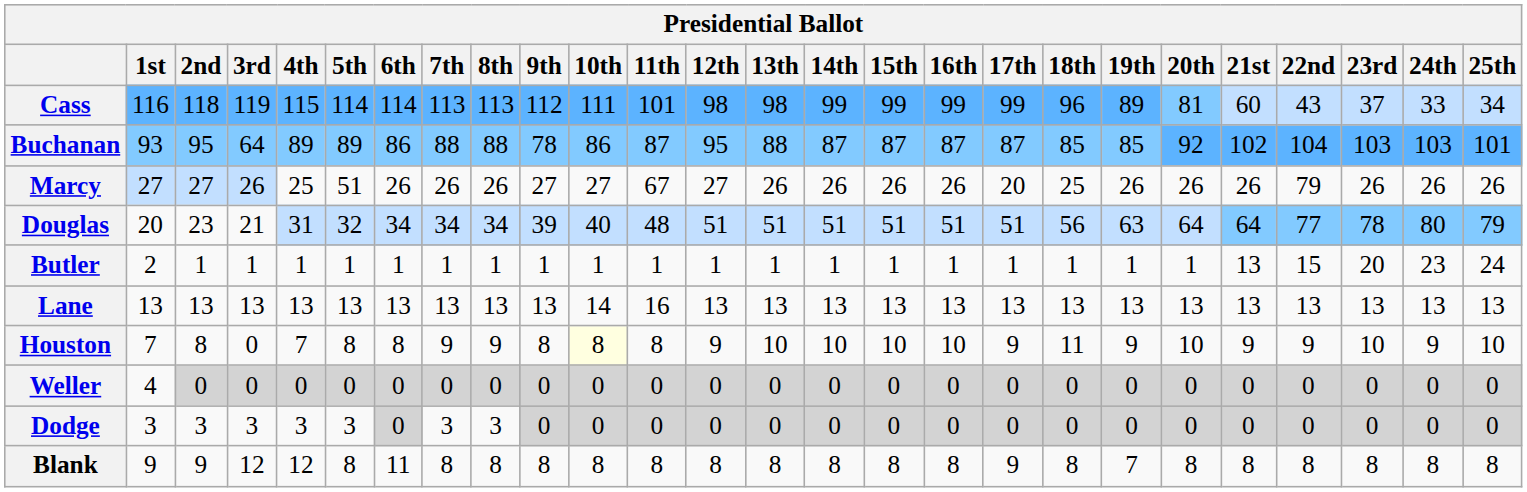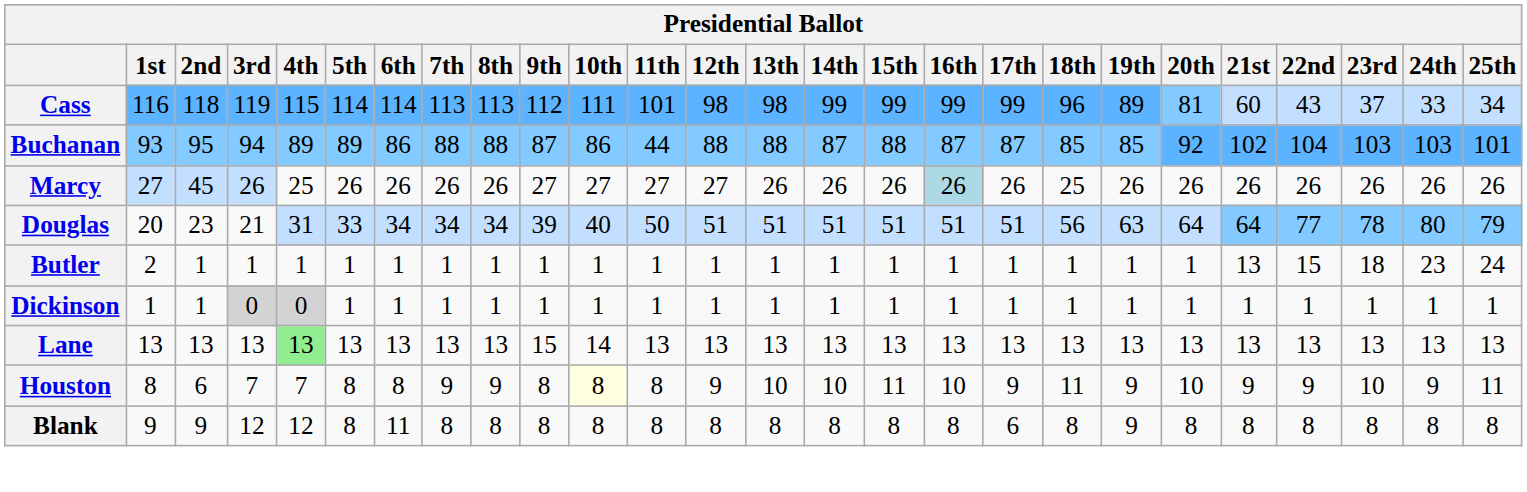 <table class="wikitable sortable" style="text-align:center">
 <tr>
 <th colspan="26"><strong>Presidential Ballot</strong></th>
 </tr>
 <tr>
 <th></th>
 <th>1st</th>
 <th>2nd</th>
 <th>3rd</th>
 <th>4th</th>
 <th>5th</th>
 <th>6th</th>
 <th>7th</th>
 <th>8th</th>
 <th>9th</th>
 <th>10th</th>
 <th>11th</th>
 <th>12th</th>
 <th>13th</th>
 <th>14th</th>
 <th>15th</th>
 <th>16th</th>
 <th>17th</th>
 <th>18th</th>
 <th>19th</th>
 <th>20th</th>
 <th>21st</th>
 <th>22nd</th>
 <th>23rd</th>
 <th>24th</th>
 <th>25th</th>
 </tr>
 <tr>
 <th><a href='#'>Cass</a></th>
 <td style="background:#5cb3ff">116</td>
 <td style="background:#5cb3ff">118</td>
 <td style="background:#5cb3ff">119</td>
 <td style="background:#5cb3ff">115</td>
 <td style="background:#5cb3ff">114</td>
 <td style="background:#5cb3ff">114</td>
 <td style="background:#5cb3ff">113</td>
 <td style="background:#5cb3ff">113</td>
 <td style="background:#5cb3ff">112</td>
 <td style="background:#5cb3ff">111</td>
 <td style="background:#5cb3ff">101</td>
 <td style="background:#5cb3ff">98</td>
 <td style="background:#5cb3ff">98</td>
 <td style="background:#5cb3ff">99</td>
 <td style="background:#5cb3ff">99</td>
 <td style="background:#5cb3ff">99</td>
 <td style="background:#5cb3ff">99</td>
 <td style="background:#5cb3ff">96</td>
 <td style="background:#5cb3ff">89</td>
 <td style="background:#82caff">81</td>
 <td style="background:#c2dfff">60</td>
 <td style="background:#c2dfff">43</td>
 <td style="background:#c2dfff">37</td>
 <td style="background:#c2dfff">33</td>
 <td style="background:#c2dfff">34</td>
 </tr>
 <tr>
 <th><a href='#'>Buchanan</a></th>
 <td style="background:#82caff">93</td>
 <td style="background:#82caff">95</td>
-<td style="background:#82caff">64</td>
+<td style="background:#82caff">94</td>
 <td style="background:#82caff">89</td>
 <td style="background:#82caff">89</td>
 <td style="background:#82caff">86</td>
 <td style="background:#82caff">88</td>
 <td style="background:#82caff">88</td>
-<td style="background:#82caff">78</td>
+<td style="background:#82caff">87</td>
 <td style="background:#82caff">86</td>
-<td style="background:#82caff">87</td>
-<td style="background:#82caff">95</td>
+<td style="background:#82caff">44</td>
+<td style="background:#82caff">88</td>
 <td style="background:#82caff">88</td>
 <td style="background:#82caff">87</td>
-<td style="background:#82caff">87</td>
+<td style="background:#82caff">88</td>
 <td style="background:#82caff">87</td>
 <td style="background:#82caff">87</td>
 <td style="background:#82caff">85</td>
 <td style="background:#82caff">85</td>
 <td style="background:#5cb3ff">92</td>
 <td style="background:#5cb3ff">102</td>
 <td style="background:#5cb3ff">104</td>
 <td style="background:#5cb3ff">103</td>
 <td style="background:#5cb3ff">103</td>
 <td style="background:#5cb3ff">101</td>
 </tr>
 <tr>
 <th><a href='#'>Marcy</a></th>
 <td style="background:#c2dfff">27</td>
-<td style="background:#c2dfff">27</td>
+<td style="background:#c2dfff">45</td>
 <td style="background:#c2dfff">26</td>
 <td>25</td>
-<td>51</td>
+<td>26</td>
 <td>26</td>
 <td>26</td>
 <td>26</td>
 <td>27</td>
 <td>27</td>
-<td>67</td>
+<td>27</td>
 <td>27</td>
 <td>26</td>
 <td>26</td>
 <td>26</td>
+<td style="background: lightblue;">26</td>
 <td>26</td>
-<td>20</td>
 <td>25</td>
 <td>26</td>
 <td>26</td>
 <td>26</td>
-<td>79</td>
+<td>26</td>
 <td>26</td>
 <td>26</td>
 <td>26</td>
 </tr>
 <tr>
 <th><a href='#'>Douglas</a></th>
 <td>20</td>
 <td>23</td>
 <td>21</td>
 <td style="background:#c2dfff">31</td>
-<td style="background:#c2dfff">32</td>
+<td style="background:#c2dfff">33</td>
 <td style="background:#c2dfff">34</td>
 <td style="background:#c2dfff">34</td>
 <td style="background:#c2dfff">34</td>
 <td style="background:#c2dfff">39</td>
 <td style="background:#c2dfff">40</td>
-<td style="background:#c2dfff">48</td>
+<td style="background:#c2dfff">50</td>
 <td style="background:#c2dfff">51</td>
 <td style="background:#c2dfff">51</td>
 <td style="background:#c2dfff">51</td>
 <td style="background:#c2dfff">51</td>
 <td style="background:#c2dfff">51</td>
 <td style="background:#c2dfff">51</td>
 <td style="background:#c2dfff">56</td>
 <td style="background:#c2dfff">63</td>
 <td style="background:#c2dfff">64</td>
 <td style="background:#82caff">64</td>
 <td style="background:#82caff">77</td>
 <td style="background:#82caff">78</td>
 <td style="background:#82caff">80</td>
 <td style="background:#82caff">79</td>
 </tr>
 <tr>
 <th><a href='#'>Butler</a></th>
 <td>2</td>
 <td>1</td>
 <td>1</td>
 <td>1</td>
 <td>1</td>
 <td>1</td>
 <td>1</td>
 <td>1</td>
 <td>1</td>
 <td>1</td>
 <td>1</td>
 <td>1</td>
 <td>1</td>
 <td>1</td>
 <td>1</td>
 <td>1</td>
 <td>1</td>
 <td>1</td>
 <td>1</td>
 <td>1</td>
 <td>13</td>
 <td>15</td>
-<td>20</td>
+<td>18</td>
 <td>23</td>
 <td>24</td>
+</tr>
+<tr>
+<th><a href='#'>Dickinson</a></th>
+<td>1</td>
+<td>1</td>
+<td style="background:#d3d3d3">0</td>
+<td style="background:#d3d3d3">0</td>
+<td>1</td>
+<td>1</td>
+<td>1</td>
+<td>1</td>
+<td>1</td>
+<td>1</td>
+<td>1</td>
+<td>1</td>
+<td>1</td>
+<td>1</td>
+<td>1</td>
+<td>1</td>
+<td>1</td>
+<td>1</td>
+<td>1</td>
+<td>1</td>
+<td>1</td>
+<td>1</td>
+<td>1</td>
+<td>1</td>
+<td>1</td>
 </tr>
 <tr>
 <th><a href='#'>Lane</a></th>
 <td>13</td>
 <td>13</td>
 <td>13</td>
+<td style="background: lightgreen;">13</td>
 <td>13</td>
 <td>13</td>
 <td>13</td>
 <td>13</td>
+<td>15</td>
+<td>14</td>
 <td>13</td>
-<td>13</td>
-<td>14</td>
-<td>16</td>
 <td>13</td>
 <td>13</td>
 <td>13</td>
 <td>13</td>
 <td>13</td>
 <td>13</td>
 <td>13</td>
 <td>13</td>
 <td>13</td>
 <td>13</td>
 <td>13</td>
 <td>13</td>
 <td>13</td>
 <td>13</td>
 </tr>
 <tr>
 <th><a href='#'>Houston</a></th>
+<td>8</td>
+<td>6</td>
 <td>7</td>
-<td>8</td>
-<td>0</td>
 <td>7</td>
 <td>8</td>
 <td>8</td>
 <td>9</td>
 <td>9</td>
 <td>8</td>
 <td style="background: lightyellow;">8</td>
 <td>8</td>
 <td>9</td>
 <td>10</td>
 <td>10</td>
-<td>10</td>
+<td>11</td>
 <td>10</td>
 <td>9</td>
 <td>11</td>
 <td>9</td>
 <td>10</td>
 <td>9</td>
 <td>9</td>
 <td>10</td>
 <td>9</td>
-<td>10</td>
-</tr>
-<tr>
-<th><a href='#'>Weller</a></th>
-<td>4</td>
-<td style="background:#d3d3d3">0</td>
-<td style="background:#d3d3d3">0</td>
-<td style="background:#d3d3d3">0</td>
-<td style="background:#d3d3d3">0</td>
-<td style="background:#d3d3d3">0</td>
-<td style="background:#d3d3d3">0</td>
-<td style="background:#d3d3d3">0</td>
-<td style="background:#d3d3d3">0</td>
-<td style="background:#d3d3d3">0</td>
-<td style="background:#d3d3d3">0</td>
-<td style="background:#d3d3d3">0</td>
-<td style="background:#d3d3d3">0</td>
-<td style="background:#d3d3d3">0</td>
-<td style="background:#d3d3d3">0</td>
-<td style="background:#d3d3d3">0</td>
-<td style="background:#d3d3d3">0</td>
-<td style="background:#d3d3d3">0</td>
-<td style="background:#d3d3d3">0</td>
-<td style="background:#d3d3d3">0</td>
-<td style="background:#d3d3d3">0</td>
-<td style="background:#d3d3d3">0</td>
-<td style="background:#d3d3d3">0</td>
-<td style="background:#d3d3d3">0</td>
-<td style="background:#d3d3d3">0</td>
-</tr>
-<tr>
-<th><a href='#'>Dodge</a></th>
-<td>3</td>
-<td>3</td>
-<td>3</td>
-<td>3</td>
-<td>3</td>
-<td style="background:#d3d3d3">0</td>
-<td>3</td>
-<td>3</td>
-<td style="background:#d3d3d3">0</td>
-<td style="background:#d3d3d3">0</td>
-<td style="background:#d3d3d3">0</td>
-<td style="background:#d3d3d3">0</td>
-<td style="background:#d3d3d3">0</td>
-<td style="background:#d3d3d3">0</td>
-<td style="background:#d3d3d3">0</td>
-<td style="background:#d3d3d3">0</td>
-<td style="background:#d3d3d3">0</td>
-<td style="background:#d3d3d3">0</td>
-<td style="background:#d3d3d3">0</td>
-<td style="background:#d3d3d3">0</td>
-<td style="background:#d3d3d3">0</td>
-<td style="background:#d3d3d3">0</td>
-<td style="background:#d3d3d3">0</td>
-<td style="background:#d3d3d3">0</td>
-<td style="background:#d3d3d3">0</td>
+<td>11</td>
 </tr>
 <tr>
 <th>Blank</th>
 <td>9</td>
 <td>9</td>
 <td>12</td>
 <td>12</td>
 <td>8</td>
 <td>11</td>
 <td>8</td>
 <td>8</td>
 <td>8</td>
 <td>8</td>
 <td>8</td>
 <td>8</td>
 <td>8</td>
 <td>8</td>
 <td>8</td>
 <td>8</td>
+<td>6</td>
+<td>8</td>
 <td>9</td>
-<td>8</td>
-<td>7</td>
 <td>8</td>
 <td>8</td>
 <td>8</td>
 <td>8</td>
 <td>8</td>
 <td>8</td>
 </tr>
 </table>
